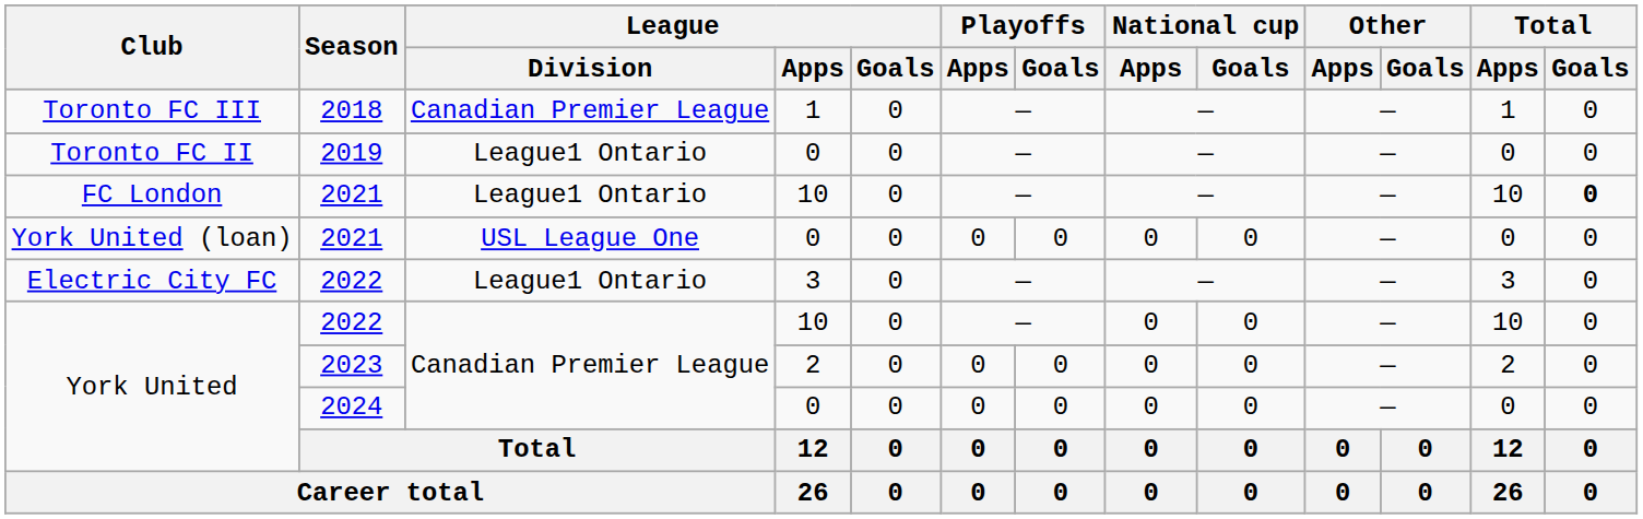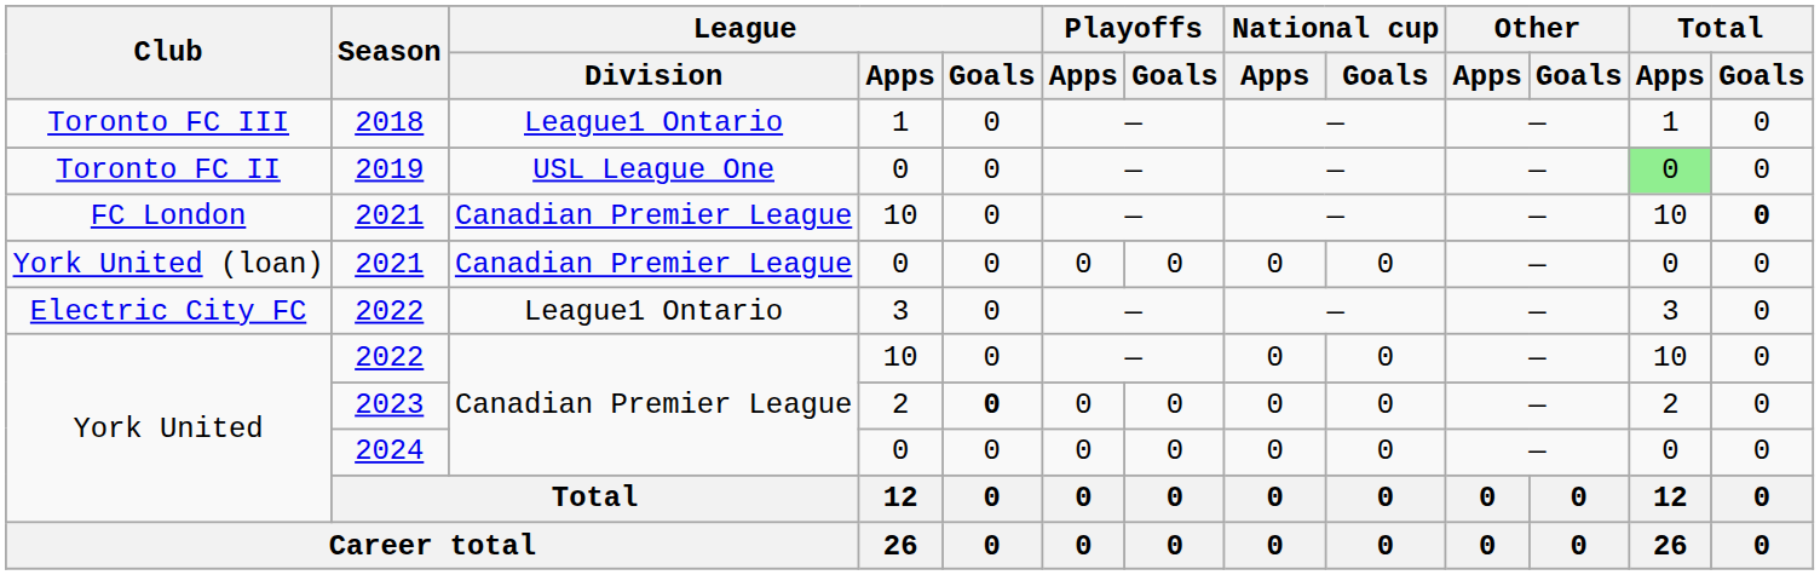 <table class="wikitable" style="text-align:center">
 <tr>
 <th rowspan="2">Club</th>
 <th rowspan="2">Season</th>
 <th colspan="3">League</th>
 <th colspan="2">Playoffs</th>
 <th colspan="2">National cup</th>
 <th colspan="2">Other</th>
 <th colspan="2">Total</th>
 </tr>
 <tr>
 <th>Division</th>
 <th>Apps</th>
 <th>Goals</th>
 <th>Apps</th>
 <th>Goals</th>
 <th>Apps</th>
 <th>Goals</th>
 <th>Apps</th>
 <th>Goals</th>
 <th>Apps</th>
 <th>Goals</th>
 </tr>
 <tr>
 <td><a href='#'>Toronto FC III</a></td>
 <td><a href='#'>2018</a></td>
-<td><a href='#'>Canadian Premier League</a></td>
+<td><a href='#'>League1 Ontario</a></td>
 <td>1</td>
 <td>0</td>
 <td colspan="2">—</td>
 <td colspan="2">—</td>
 <td colspan="2">—</td>
 <td>1</td>
 <td>0</td>
 </tr>
 <tr>
 <td><a href='#'>Toronto FC II</a></td>
 <td><a href='#'>2019</a></td>
-<td>League1 Ontario</td>
+<td><a href='#'>USL League One</a></td>
 <td>0</td>
 <td>0</td>
 <td colspan="2">—</td>
 <td colspan="2">—</td>
 <td colspan="2">—</td>
-<td>0</td>
+<td style="background: lightgreen;">0</td>
 <td>0</td>
 </tr>
 <tr>
 <td><a href='#'>FC London</a></td>
 <td><a href='#'>2021</a></td>
-<td>League1 Ontario</td>
+<td><a href='#'>Canadian Premier League</a></td>
 <td>10</td>
 <td>0</td>
 <td colspan="2">—</td>
 <td colspan="2">—</td>
 <td colspan="2">—</td>
 <td>10</td>
 <td><strong>0</strong></td>
 </tr>
 <tr>
 <td><a href='#'>York United</a> (loan)</td>
 <td><a href='#'>2021</a></td>
-<td><a href='#'>USL League One</a></td>
+<td><a href='#'>Canadian Premier League</a></td>
 <td>0</td>
 <td>0</td>
 <td>0</td>
 <td>0</td>
 <td>0</td>
 <td>0</td>
 <td colspan="2">—</td>
 <td>0</td>
 <td>0</td>
 </tr>
 <tr>
 <td><a href='#'>Electric City FC</a></td>
 <td><a href='#'>2022</a></td>
 <td>League1 Ontario</td>
 <td>3</td>
 <td>0</td>
 <td colspan="2">—</td>
 <td colspan="2">—</td>
 <td colspan="2">—</td>
 <td>3</td>
 <td>0</td>
 </tr>
 <tr>
 <td rowspan="4">York United</td>
 <td><a href='#'>2022</a></td>
 <td rowspan="3">Canadian Premier League</td>
 <td>10</td>
 <td>0</td>
 <td colspan="2">—</td>
 <td>0</td>
 <td>0</td>
 <td colspan="2">—</td>
 <td>10</td>
 <td>0</td>
 </tr>
 <tr>
 <td><a href='#'>2023</a></td>
 <td>2</td>
-<td>0</td>
+<td><strong>0</strong></td>
 <td>0</td>
 <td>0</td>
 <td>0</td>
 <td>0</td>
 <td colspan="2">—</td>
 <td>2</td>
 <td>0</td>
 </tr>
 <tr>
 <td><a href='#'>2024</a></td>
 <td>0</td>
 <td>0</td>
 <td>0</td>
 <td>0</td>
 <td>0</td>
 <td>0</td>
 <td colspan="2">—</td>
 <td>0</td>
 <td>0</td>
 </tr>
 <tr>
 <th colspan="2"><strong>Total</strong></th>
 <th>12</th>
 <th>0</th>
 <th>0</th>
 <th>0</th>
 <th>0</th>
 <th>0</th>
 <th>0</th>
 <th>0</th>
 <th>12</th>
 <th>0</th>
 </tr>
 <tr>
 <th colspan="3">Career total</th>
 <th>26</th>
 <th>0</th>
 <th>0</th>
 <th>0</th>
 <th>0</th>
 <th>0</th>
 <th>0</th>
 <th>0</th>
 <th>26</th>
 <th>0</th>
 </tr>
 </table>
